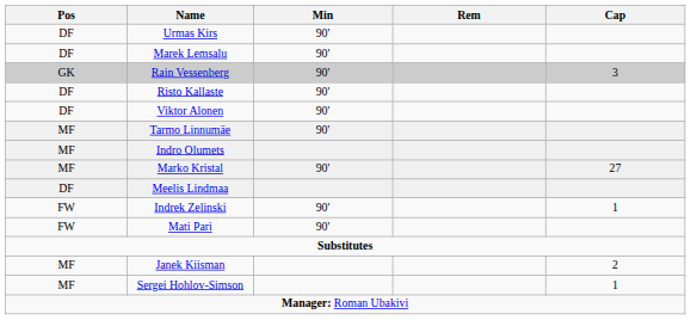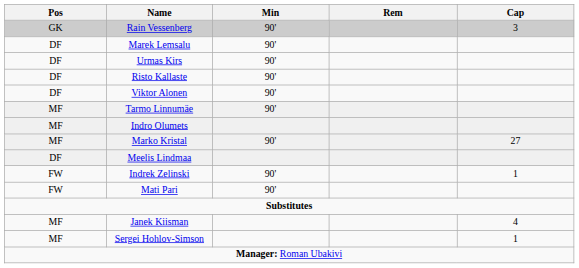 <table class="wikitable collapsible collapsed" align="center" style="font-size:85%; text-align:center;" width="50%">
 <tr>
 <th>Pos</th>
 <th width=140>Name</th>
 <th>Min</th>
 <th>Rem</th>
 <th>Cap</th>
 </tr>
-<tr>
-<td>DF</td>
-<td><a href='#'>Urmas Kirs</a></td>
+<tr bgcolor="cccccc">
+<td>GK</td>
+<td><a href='#'>Rain Vessenberg</a></td>
 <td>90'</td>
 <td></td>
-<td></td>
+<td>3</td>
 </tr>
 <tr>
 <td>DF</td>
 <td><a href='#'>Marek Lemsalu</a></td>
 <td>90'</td>
 <td></td>
 <td></td>
 </tr>
-<tr bgcolor="cccccc">
-<td>GK</td>
-<td><a href='#'>Rain Vessenberg</a></td>
+<tr>
+<td>DF</td>
+<td><a href='#'>Urmas Kirs</a></td>
 <td>90'</td>
 <td></td>
-<td>3</td>
+<td></td>
 </tr>
 <tr>
 <td>DF</td>
 <td><a href='#'>Risto Kallaste</a></td>
 <td>90'</td>
 <td></td>
 <td></td>
 </tr>
 <tr>
 <td>DF</td>
 <td><a href='#'>Viktor Alonen</a></td>
 <td>90'</td>
 <td></td>
 <td></td>
 </tr>
 <tr bgcolor="#F0F0F0">
 <td>MF</td>
 <td><a href='#'>Tarmo Linnumäe</a></td>
 <td>90'</td>
 <td></td>
 <td></td>
 </tr>
 <tr bgcolor="#F0F0F0">
 <td>MF</td>
 <td><a href='#'>Indro Olumets</a></td>
 <td></td>
 <td></td>
 <td></td>
 </tr>
 <tr bgcolor="#F0F0F0">
 <td>MF</td>
 <td><a href='#'>Marko Kristal</a></td>
 <td>90'</td>
 <td></td>
 <td>27</td>
 </tr>
 <tr bgcolor="#F0F0F0">
 <td>DF</td>
 <td><a href='#'>Meelis Lindmaa</a></td>
 <td></td>
 <td></td>
 <td></td>
 </tr>
 <tr>
 <td>FW</td>
 <td><a href='#'>Indrek Zelinski</a></td>
 <td>90'</td>
 <td></td>
 <td>1</td>
 </tr>
 <tr>
 <td>FW</td>
 <td><a href='#'>Mati Pari</a></td>
 <td>90'</td>
 <td></td>
 <td></td>
 </tr>
 <tr>
 <td colspan=5 align=center><strong>Substitutes</strong></td>
 </tr>
 <tr>
 <td>MF</td>
 <td><a href='#'>Janek Kiisman</a></td>
 <td></td>
 <td></td>
-<td>2</td>
+<td>4</td>
 </tr>
 <tr>
 <td>MF</td>
 <td><a href='#'>Sergei Hohlov-Simson</a></td>
 <td></td>
 <td></td>
 <td>1</td>
 </tr>
 <tr>
 <td colspan=5 align=center><strong>Manager:</strong>  <a href='#'>Roman Ubakivi</a></td>
 </tr>
 </table>
